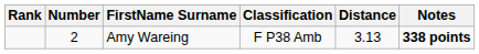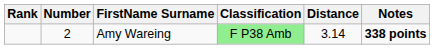 <table class="wikitable sortable" style="text-align:center">
 <tr>
 <th>Rank</th>
 <th>Number</th>
 <th>FirstName Surname</th>
 <th>Classification</th>
 <th>Distance</th>
 <th>Notes</th>
 </tr>
 <tr>
 <td></td>
 <td>2</td>
 <td style="text-align:left"> Amy Wareing</td>
-<td>F P38 Amb</td>
-<td>3.13</td>
+<td style="background: lightgreen;">F P38 Amb</td>
+<td>3.14</td>
 <td><strong>338 points</strong></td>
 </tr>
 </table>
